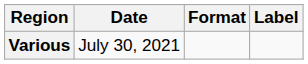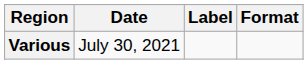 <table class="wikitable plainrowheaders">
 <tr>
 <th>Region</th>
 <th>Date</th>
+<th>Label</th>
 <th>Format</th>
-<th>Label</th>
 </tr>
 <tr>
 <th scope="row">Various</th>
 <td>July 30, 2021</td>
 <td></td>
 <td></td>
 </tr>
 </table>
